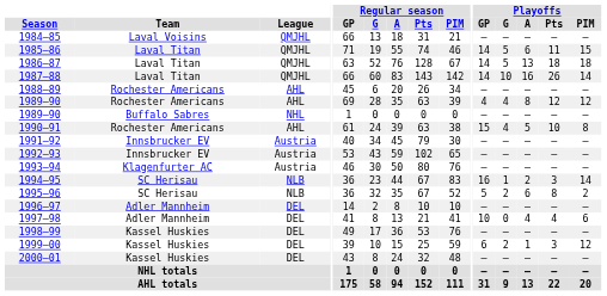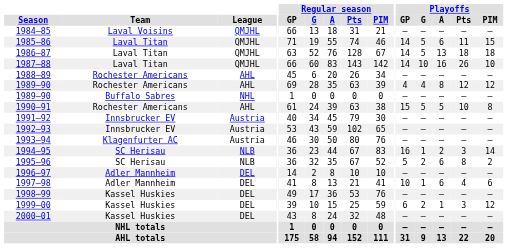 <table border="0" cellpadding="1" cellspacing="0" style="text-align:center; width:60em">
 <tr bgcolor="#e0e0e0">
 <th colspan="3" bgcolor="#ffffff"></th>
 <th rowspan="99" bgcolor="#ffffff"></th>
 <th colspan="5"><a href='#'>Regular season</a></th>
 <th rowspan="99" bgcolor="#ffffff"></th>
 <th colspan="5"><a href='#'>Playoffs</a></th>
 </tr>
 <tr bgcolor="#e0e0e0">
 <th><a href='#'>Season</a></th>
 <th>Team</th>
 <th>League</th>
 <th>GP</th>
 <th><a href='#'>G</a></th>
 <th><a href='#'>A</a></th>
 <th><a href='#'>Pts</a></th>
 <th><a href='#'>PIM</a></th>
 <th>GP</th>
 <th>G</th>
 <th>A</th>
 <th>Pts</th>
 <th>PIM</th>
 </tr>
 <tr>
 <td><a href='#'>1984–85</a></td>
 <td><a href='#'>Laval Voisins</a></td>
 <td><a href='#'>QMJHL</a></td>
 <td>66</td>
 <td>13</td>
 <td>18</td>
 <td>31</td>
 <td>21</td>
 <td>—</td>
 <td>—</td>
 <td>—</td>
 <td>—</td>
 <td>—</td>
 </tr>
 <tr bgcolor="#f0f0f0">
 <td><a href='#'>1985–86</a></td>
 <td><a href='#'>Laval Titan</a></td>
 <td>QMJHL</td>
 <td>71</td>
 <td>19</td>
 <td>55</td>
 <td>74</td>
 <td>46</td>
 <td>14</td>
 <td>5</td>
 <td>6</td>
 <td>11</td>
 <td>15</td>
 </tr>
 <tr>
 <td><a href='#'>1986–87</a></td>
 <td>Laval Titan</td>
 <td>QMJHL</td>
 <td>63</td>
 <td>52</td>
 <td>76</td>
 <td>128</td>
 <td>67</td>
 <td>14</td>
 <td>5</td>
 <td>13</td>
 <td>18</td>
 <td>18</td>
 </tr>
 <tr bgcolor="#f0f0f0">
 <td><a href='#'>1987–88</a></td>
 <td>Laval Titan</td>
 <td>QMJHL</td>
 <td>66</td>
 <td>60</td>
 <td>83</td>
 <td>143</td>
 <td>142</td>
 <td>14</td>
 <td>10</td>
 <td>16</td>
 <td>26</td>
-<td>14</td>
+<td>10</td>
 </tr>
 <tr>
 <td><a href='#'>1988–89</a></td>
 <td><a href='#'>Rochester Americans</a></td>
 <td><a href='#'>AHL</a></td>
 <td>45</td>
 <td>6</td>
 <td>20</td>
 <td>26</td>
 <td>34</td>
 <td>—</td>
 <td>—</td>
 <td>—</td>
 <td>—</td>
 <td>—</td>
 </tr>
 <tr bgcolor="#f0f0f0">
 <td><a href='#'>1989–90</a></td>
 <td>Rochester Americans</td>
 <td>AHL</td>
 <td>69</td>
 <td>28</td>
 <td>35</td>
 <td>63</td>
 <td>39</td>
 <td>4</td>
 <td>4</td>
 <td>8</td>
 <td>12</td>
 <td>12</td>
 </tr>
 <tr>
 <td><a href='#'>1989–90</a></td>
 <td><a href='#'>Buffalo Sabres</a></td>
 <td><a href='#'>NHL</a></td>
 <td>1</td>
 <td>0</td>
 <td>0</td>
 <td>0</td>
 <td>0</td>
 <td>—</td>
 <td>—</td>
 <td>—</td>
 <td>—</td>
 <td>—</td>
 </tr>
 <tr bgcolor="#f0f0f0">
 <td><a href='#'>1990–91</a></td>
 <td>Rochester Americans</td>
 <td>AHL</td>
 <td>61</td>
 <td>24</td>
 <td>39</td>
 <td>63</td>
 <td>38</td>
 <td>15</td>
-<td>4</td>
+<td>5</td>
 <td>5</td>
 <td>10</td>
 <td>8</td>
 </tr>
 <tr>
 <td><a href='#'>1991–92</a></td>
 <td><a href='#'>Innsbrucker EV</a></td>
 <td><a href='#'>Austria</a></td>
 <td>40</td>
 <td>34</td>
 <td>45</td>
 <td>79</td>
 <td>30</td>
 <td>—</td>
 <td>—</td>
 <td>—</td>
 <td>—</td>
 <td>—</td>
 </tr>
 <tr bgcolor="#f0f0f0">
 <td><a href='#'>1992–93</a></td>
 <td>Innsbrucker EV</td>
 <td>Austria</td>
 <td>53</td>
 <td>43</td>
 <td>59</td>
 <td>102</td>
 <td>65</td>
 <td>—</td>
 <td>—</td>
 <td>—</td>
 <td>—</td>
 <td>—</td>
 </tr>
 <tr>
 <td><a href='#'>1993–94</a></td>
 <td><a href='#'>Klagenfurter AC</a></td>
 <td>Austria</td>
 <td>46</td>
 <td>30</td>
 <td>50</td>
 <td>80</td>
 <td>76</td>
 <td>—</td>
 <td>—</td>
 <td>—</td>
 <td>—</td>
 <td>—</td>
 </tr>
 <tr bgcolor="#f0f0f0">
 <td><a href='#'>1994–95</a></td>
 <td><a href='#'>SC Herisau</a></td>
 <td><a href='#'>NLB</a></td>
 <td>36</td>
 <td>23</td>
 <td>44</td>
 <td>67</td>
 <td>83</td>
 <td>16</td>
 <td>1</td>
 <td>2</td>
 <td>3</td>
 <td>14</td>
 </tr>
 <tr>
 <td><a href='#'>1995–96</a></td>
 <td>SC Herisau</td>
 <td>NLB</td>
 <td>36</td>
 <td>32</td>
 <td>35</td>
 <td>67</td>
 <td>52</td>
 <td>5</td>
 <td>2</td>
 <td>6</td>
 <td>8</td>
 <td>2</td>
 </tr>
 <tr bgcolor="#f0f0f0">
 <td><a href='#'>1996–97</a></td>
 <td><a href='#'>Adler Mannheim</a></td>
 <td><a href='#'>DEL</a></td>
 <td>14</td>
 <td>2</td>
 <td>8</td>
 <td>10</td>
 <td>10</td>
 <td>—</td>
 <td>—</td>
 <td>—</td>
 <td>—</td>
 <td>—</td>
 </tr>
 <tr>
 <td><a href='#'>1997–98</a></td>
 <td>Adler Mannheim</td>
 <td>DEL</td>
 <td>41</td>
 <td>8</td>
 <td>13</td>
 <td>21</td>
 <td>41</td>
 <td>10</td>
-<td>0</td>
-<td>4</td>
+<td>1</td>
+<td>6</td>
 <td>4</td>
 <td>6</td>
 </tr>
 <tr bgcolor="#f0f0f0">
 <td><a href='#'>1998–99</a></td>
 <td>Kassel Huskies</td>
 <td>DEL</td>
 <td>49</td>
 <td>17</td>
 <td>36</td>
 <td>53</td>
 <td>76</td>
 <td>—</td>
 <td>—</td>
 <td>—</td>
 <td>—</td>
 <td>—</td>
 </tr>
 <tr>
 <td><a href='#'>1999–00</a></td>
 <td>Kassel Huskies</td>
 <td>DEL</td>
 <td>39</td>
 <td>10</td>
 <td>15</td>
 <td>25</td>
 <td>59</td>
 <td>6</td>
 <td>2</td>
 <td>1</td>
 <td>3</td>
 <td>12</td>
 </tr>
 <tr bgcolor="#f0f0f0">
 <td><a href='#'>2000–01</a></td>
 <td>Kassel Huskies</td>
 <td>DEL</td>
 <td>43</td>
 <td>8</td>
 <td>24</td>
 <td>32</td>
 <td>48</td>
 <td>—</td>
 <td>—</td>
 <td>—</td>
 <td>—</td>
 <td>—</td>
 </tr>
 <tr>
 </tr>
 <tr ALIGN="center" bgcolor="#e0e0e0">
 <th colspan="3">NHL totals</th>
 <th ALIGN="center">1</th>
 <th ALIGN="center">0</th>
 <th ALIGN="center">0</th>
 <th ALIGN="center">0</th>
 <th ALIGN="center">0</th>
 <th ALIGN="center">—</th>
 <th ALIGN="center">—</th>
 <th ALIGN="center">—</th>
 <th ALIGN="center">—</th>
 <th ALIGN="center">—</th>
 </tr>
 <tr>
 </tr>
 <tr ALIGN="center" bgcolor="#e0e0e0">
 <th colspan="3">AHL totals</th>
 <th ALIGN="center">175</th>
 <th ALIGN="center">58</th>
 <th ALIGN="center">94</th>
 <th ALIGN="center">152</th>
 <th ALIGN="center">111</th>
 <th ALIGN="center">31</th>
 <th ALIGN="center">9</th>
 <th ALIGN="center">13</th>
 <th ALIGN="center">22</th>
 <th ALIGN="center">20</th>
 </tr>
 </table>
